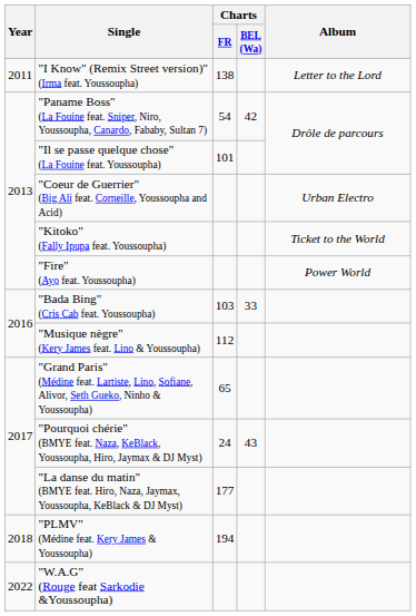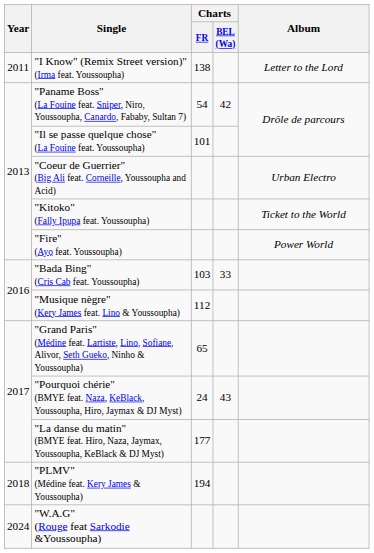 <table class="wikitable">
 <tr>
 <th rowspan="2" style="text-align:center; width:20px;">Year</th>
 <th rowspan="2" style="text-align:center; width:220px;">Single</th>
 <th style="text-align:center;" colspan="2">Charts</th>
 <th rowspan="2" style="text-align:center; width:180px;">Album</th>
 </tr>
 <tr>
 <th style="width:20px;"><small><a href='#'>FR</a></small><br></th>
 <th style="width:20px;"><small><a href='#'>BEL<br>(Wa)</a></small><br></th>
 </tr>
 <tr>
 <td style="text-align:center;">2011</td>
 <td>"I Know" (Remix Street version)" <br><small>(<a href='#'>Irma</a> feat. Youssoupha)</small></td>
 <td style="text-align:center;">138</td>
 <td style="text-align:center;"></td>
 <td style="text-align:center;"><em>Letter to the Lord</em></td>
 </tr>
 <tr>
 <td style="text-align:center;" rowspan="5">2013</td>
 <td>"Paname Boss" <br><small> (<a href='#'>La Fouine</a> feat. <a href='#'>Sniper</a>, Niro, Youssoupha, <a href='#'>Canardo</a>, Fababy, Sultan 7)</small></td>
 <td style="text-align:center;">54</td>
 <td style="text-align:center;">42</td>
 <td style="text-align:center;" rowspan="2"><em>Drôle de parcours</em></td>
 </tr>
 <tr>
 <td>"Il se passe quelque chose" <br><small>(<a href='#'>La Fouine</a> feat. Youssoupha)</small></td>
 <td style="text-align:center;">101</td>
 <td style="text-align:center;"></td>
 </tr>
 <tr>
 <td>"Coeur de Guerrier" <br><small>(<a href='#'>Big Ali</a> feat. <a href='#'>Corneille</a>, Youssoupha and Acid)</small></td>
 <td style="text-align:center;"></td>
 <td style="text-align:center;"></td>
 <td style="text-align:center;"><em>Urban Electro</em></td>
 </tr>
 <tr>
 <td>"Kitoko" <br><small>(<a href='#'>Fally Ipupa</a> feat. Youssoupha)</small></td>
 <td style="text-align:center;"></td>
 <td style="text-align:center;"></td>
 <td style="text-align:center;"><em>Ticket to the World</em></td>
 </tr>
 <tr>
 <td>"Fire" <br><small>(<a href='#'>Ayọ</a> feat. Youssoupha)</small></td>
 <td style="text-align:center;"></td>
 <td style="text-align:center;"></td>
 <td style="text-align:center;"><em>Power World</em></td>
 </tr>
 <tr>
 <td style="text-align:center;" rowspan="2">2016</td>
 <td>"Bada Bing" <br><small>(<a href='#'>Cris Cab</a> feat. Youssoupha)</small></td>
 <td style="text-align:center;">103<br></td>
 <td style="text-align:center;">33</td>
 <td style="text-align:center;"></td>
 </tr>
 <tr>
 <td>"Musique nègre" <br><small>(<a href='#'>Kery James</a> feat. <a href='#'>Lino</a> & Youssoupha)</small></td>
 <td style="text-align:center;">112</td>
 <td style="text-align:center;"></td>
 <td style="text-align:center;"></td>
 </tr>
 <tr>
 <td style="text-align:center;" rowspan="3">2017</td>
 <td>"Grand Paris"<br><small>(<a href='#'>Médine</a> feat. <a href='#'>Lartiste</a>, <a href='#'>Lino</a>, <a href='#'>Sofiane</a>, Alivor, <a href='#'>Seth Gueko</a>, Ninho & Youssoupha)</small></td>
 <td style="text-align:center;">65</td>
 <td style="text-align:center;"></td>
 <td style="text-align:center;"></td>
 </tr>
 <tr>
 <td>"Pourquoi chérie"<br><small>(BMYE feat. <a href='#'>Naza</a>, <a href='#'>KeBlack</a>, Youssoupha, Hiro, Jaymax & DJ Myst)</small></td>
 <td style="text-align:center;">24</td>
 <td style="text-align:center;">43</td>
 <td style="text-align:center;"></td>
 </tr>
 <tr>
 <td>"La danse du matin"<br><small>(BMYE feat. Hiro, Naza, Jaymax, Youssoupha, KeBlack & DJ Myst)</small></td>
 <td style="text-align:center;">177</td>
 <td style="text-align:center;"></td>
 <td style="text-align:center;"></td>
 </tr>
 <tr>
 <td style="text-align:center;">2018</td>
 <td>"PLMV"<br><small>(Médine feat. <a href='#'>Kery James</a> & Youssoupha)</small></td>
 <td style="text-align:center;">194</td>
 <td style="text-align:center;"></td>
 <td style="text-align:center;"></td>
 </tr>
 <tr>
-<td>2022</td>
+<td>2024</td>
 <td>"W.A.G"<br>(<a href='#'>Rouge</a> feat <a href='#'>Sarkodie</a> &Youssoupha)</td>
 <td></td>
 <td></td>
 <td></td>
 </tr>
 </table>
